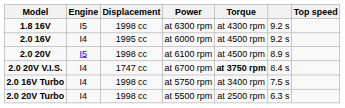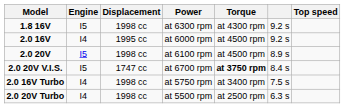 <table class="wikitable" style="text-align:center; font-size:90%;">
 <tr>
 <th scope="col">Model</th>
 <th scope="col">Engine</th>
 <th scope="col">Displacement</th>
 <th scope="col">Power</th>
 <th scope="col">Torque</th>
 <th scope="col"></th>
 <th scope="col">Top speed</th>
 </tr>
 <tr>
 <td><strong>1.8 16V</strong></td>
 <td>I5</td>
 <td>1998 cc</td>
 <td> at 6300 rpm</td>
 <td> at 4300 rpm</td>
 <td>9.2 s</td>
 <td></td>
 </tr>
 <tr>
 <td><strong>2.0 16V</strong></td>
 <td>I4</td>
 <td>1995 cc</td>
 <td> at 6000 rpm</td>
 <td> at 4500 rpm</td>
 <td>9.2 s</td>
 <td></td>
 </tr>
 <tr>
 <td><strong>2.0 20V</strong></td>
 <td><a href='#'>I5</a></td>
 <td>1998 cc</td>
 <td> at 6100 rpm</td>
 <td> at 4500 rpm</td>
 <td>8.9 s</td>
 <td></td>
 </tr>
 <tr>
 <td><strong>2.0 20V V.I.S.</strong></td>
-<td>I4</td>
+<td>I5</td>
 <td>1747 cc</td>
 <td> at 6700 rpm</td>
 <td><strong> at 3750 rpm</strong></td>
 <td>8.4 s</td>
 <td></td>
 </tr>
 <tr>
 <td><strong>2.0 16V Turbo</strong></td>
 <td>I4</td>
 <td>1998 cc</td>
 <td> at 5750 rpm</td>
 <td> at 3400 rpm</td>
 <td>7.5 s</td>
 <td></td>
 </tr>
 <tr>
 <td><strong>2.0 20V Turbo</strong></td>
 <td>I4</td>
 <td>1998 cc</td>
 <td> at 5500 rpm</td>
 <td> at 2500 rpm</td>
 <td>6.3 s</td>
 <td></td>
 </tr>
 </table>
